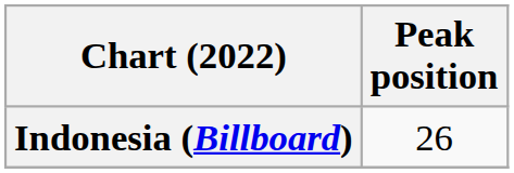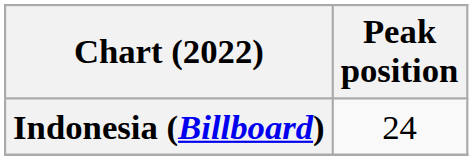 <table class="wikitable plainrowheaders" style="text-align:center">
 <tr>
 <th scope="col">Chart (2022)</th>
 <th scope="col">Peak<br>position</th>
 </tr>
 <tr>
 <th scope="row">Indonesia (<em><a href='#'>Billboard</a></em>)</th>
-<td>26</td>
+<td>24</td>
 </tr>
 <tr>
 </tr>
 </table>
